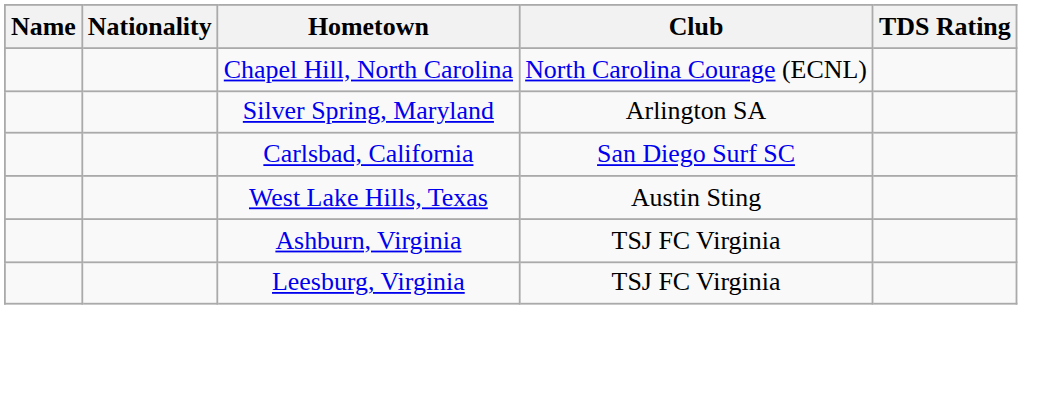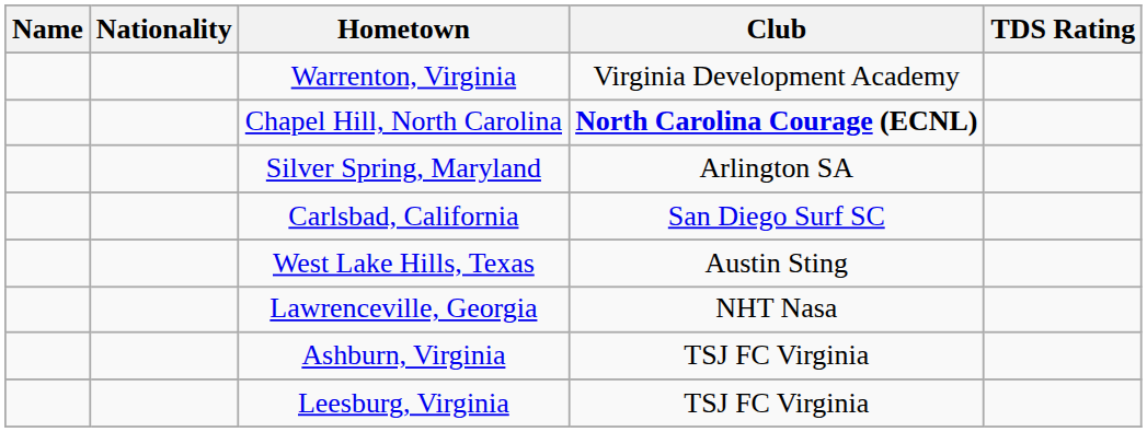 <table class="wikitable" style="font-size:90%; text-align: center;" border="1">
 <tr>
 <th>Name</th>
 <th>Nationality</th>
 <th>Hometown</th>
 <th>Club</th>
 <th>TDS Rating</th>
 </tr>
 <tr>
 <td></td>
 <td></td>
+<td><a href='#'>Warrenton, Virginia</a></td>
+<td>Virginia Development Academy</td>
+<td></td>
+</tr>
+<tr>
+<td></td>
+<td></td>
 <td><a href='#'>Chapel Hill, North Carolina</a></td>
-<td><a href='#'>North Carolina Courage</a> (ECNL)</td>
+<td><strong><a href='#'>North Carolina Courage</a> (ECNL)</strong></td>
 <td></td>
 </tr>
 <tr>
 <td></td>
 <td></td>
 <td><a href='#'>Silver Spring, Maryland</a></td>
 <td>Arlington SA</td>
 <td></td>
 </tr>
 <tr>
 <td></td>
 <td></td>
 <td><a href='#'>Carlsbad, California</a></td>
 <td><a href='#'>San Diego Surf SC</a></td>
 <td></td>
 </tr>
 <tr>
 <td></td>
 <td></td>
 <td><a href='#'>West Lake Hills, Texas</a></td>
 <td>Austin Sting</td>
 <td></td>
 </tr>
 <tr>
 <td></td>
 <td></td>
+<td><a href='#'>Lawrenceville, Georgia</a></td>
+<td>NHT Nasa</td>
+<td></td>
+</tr>
+<tr>
+<td></td>
+<td></td>
 <td><a href='#'>Ashburn, Virginia</a></td>
 <td>TSJ FC Virginia</td>
 <td></td>
 </tr>
 <tr>
 <td></td>
 <td></td>
 <td><a href='#'>Leesburg, Virginia</a></td>
 <td>TSJ FC Virginia</td>
 <td></td>
 </tr>
 </table>
